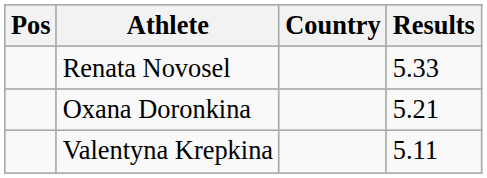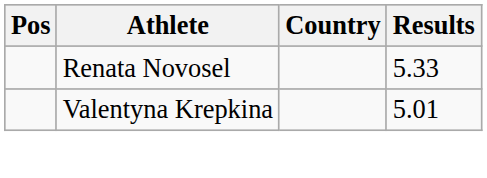 <table class="wikitable">
 <tr>
 <th>Pos</th>
 <th>Athlete</th>
 <th>Country</th>
 <th>Results</th>
 </tr>
 <tr>
 <td align="center"></td>
 <td>Renata Novosel</td>
 <td></td>
 <td>5.33</td>
 </tr>
 <tr>
 <td align="center"></td>
-<td>Oxana Doronkina</td>
-<td></td>
-<td>5.21</td>
-</tr>
-<tr>
-<td align="center"></td>
 <td>Valentyna Krepkina</td>
 <td></td>
-<td>5.11</td>
+<td>5.01</td>
 </tr>
 </table>
